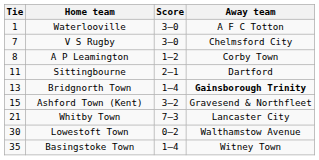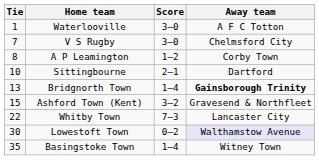 <table class="wikitable" style="text-align:center;">
 <tr>
 <th width=20>Tie</th>
 <th width=175>Home team</th>
 <th width=20>Score</th>
 <th width=175>Away team</th>
 </tr>
 <tr>
 <td>1</td>
 <td>Waterlooville</td>
 <td>3–0</td>
 <td>A F C Totton</td>
 </tr>
 <tr>
 <td>7</td>
 <td>V S Rugby</td>
 <td>3–0</td>
 <td>Chelmsford City</td>
 </tr>
 <tr>
 <td>8</td>
 <td>A P Leamington</td>
 <td>1–2</td>
 <td>Corby Town</td>
 </tr>
 <tr>
-<td>11</td>
+<td>10</td>
 <td>Sittingbourne</td>
 <td>2–1</td>
 <td>Dartford</td>
 </tr>
 <tr>
 <td>13</td>
 <td>Bridgnorth Town</td>
 <td>1–4</td>
 <td><strong>Gainsborough Trinity</strong></td>
 </tr>
 <tr>
 <td>15</td>
 <td>Ashford Town (Kent)</td>
 <td>3–2</td>
 <td>Gravesend & Northfleet</td>
 </tr>
 <tr>
-<td>21</td>
+<td>22</td>
 <td>Whitby Town</td>
 <td>7–3</td>
 <td>Lancaster City</td>
 </tr>
 <tr>
 <td>30</td>
 <td>Lowestoft Town</td>
 <td>0–2</td>
-<td>Walthamstow Avenue</td>
+<td style="background: lavender;">Walthamstow Avenue</td>
 </tr>
 <tr>
 <td>35</td>
 <td>Basingstoke Town</td>
 <td>1–4</td>
 <td>Witney Town</td>
 </tr>
 </table>
